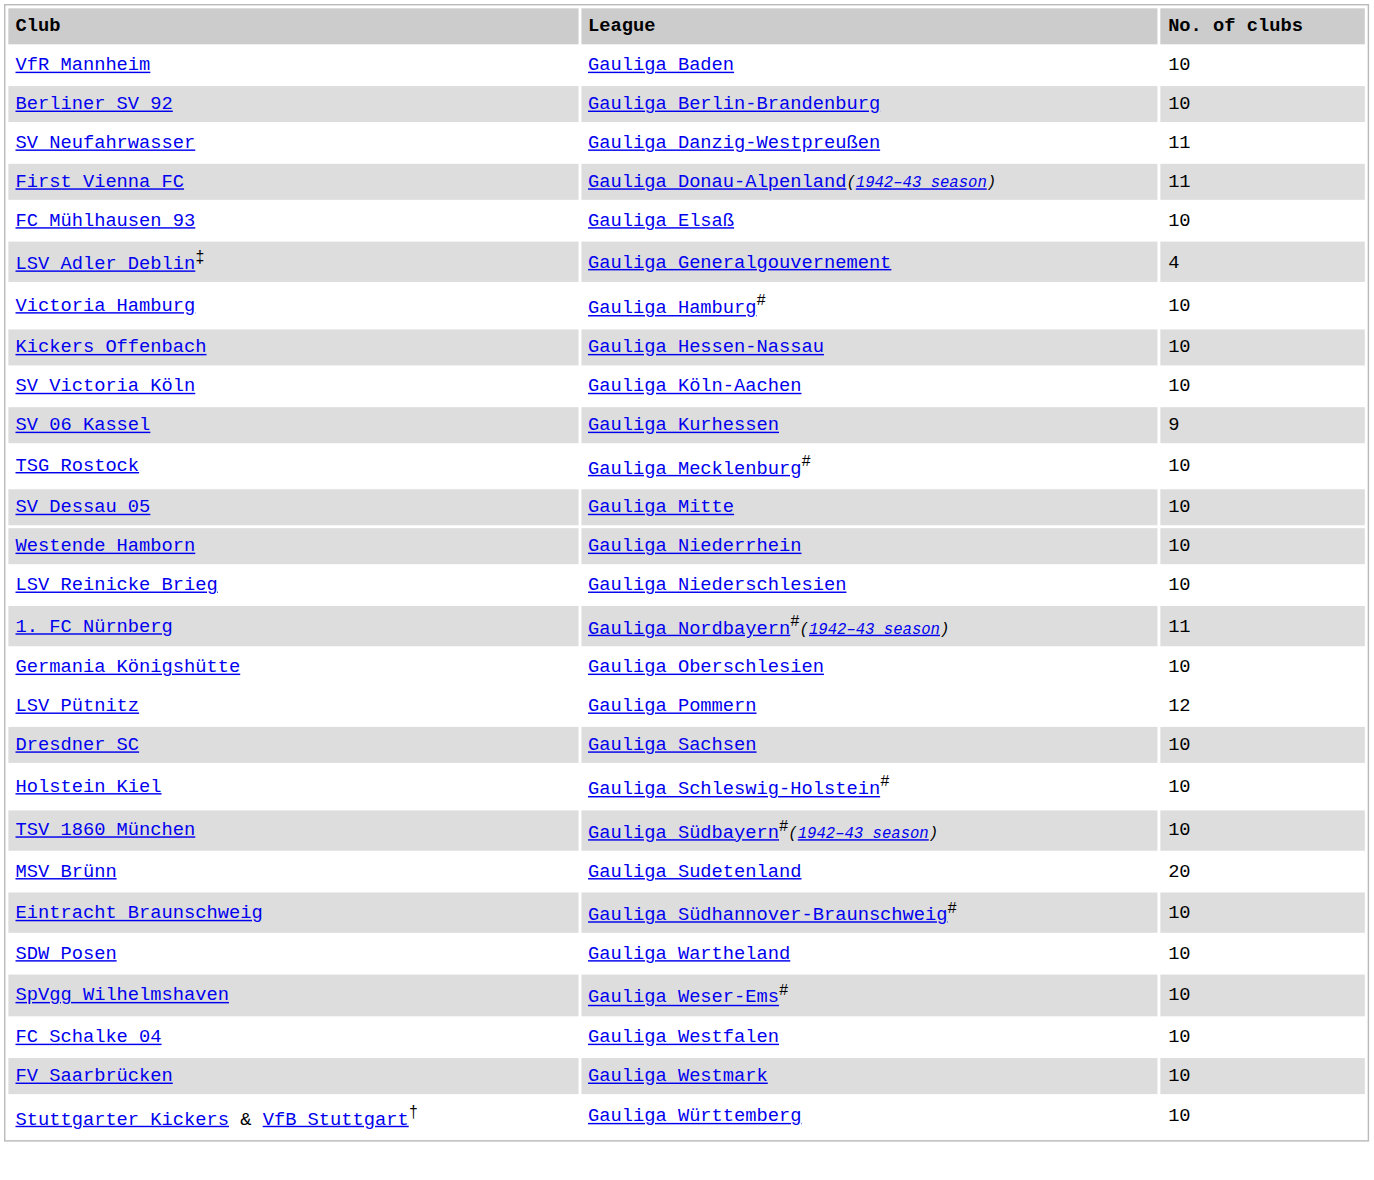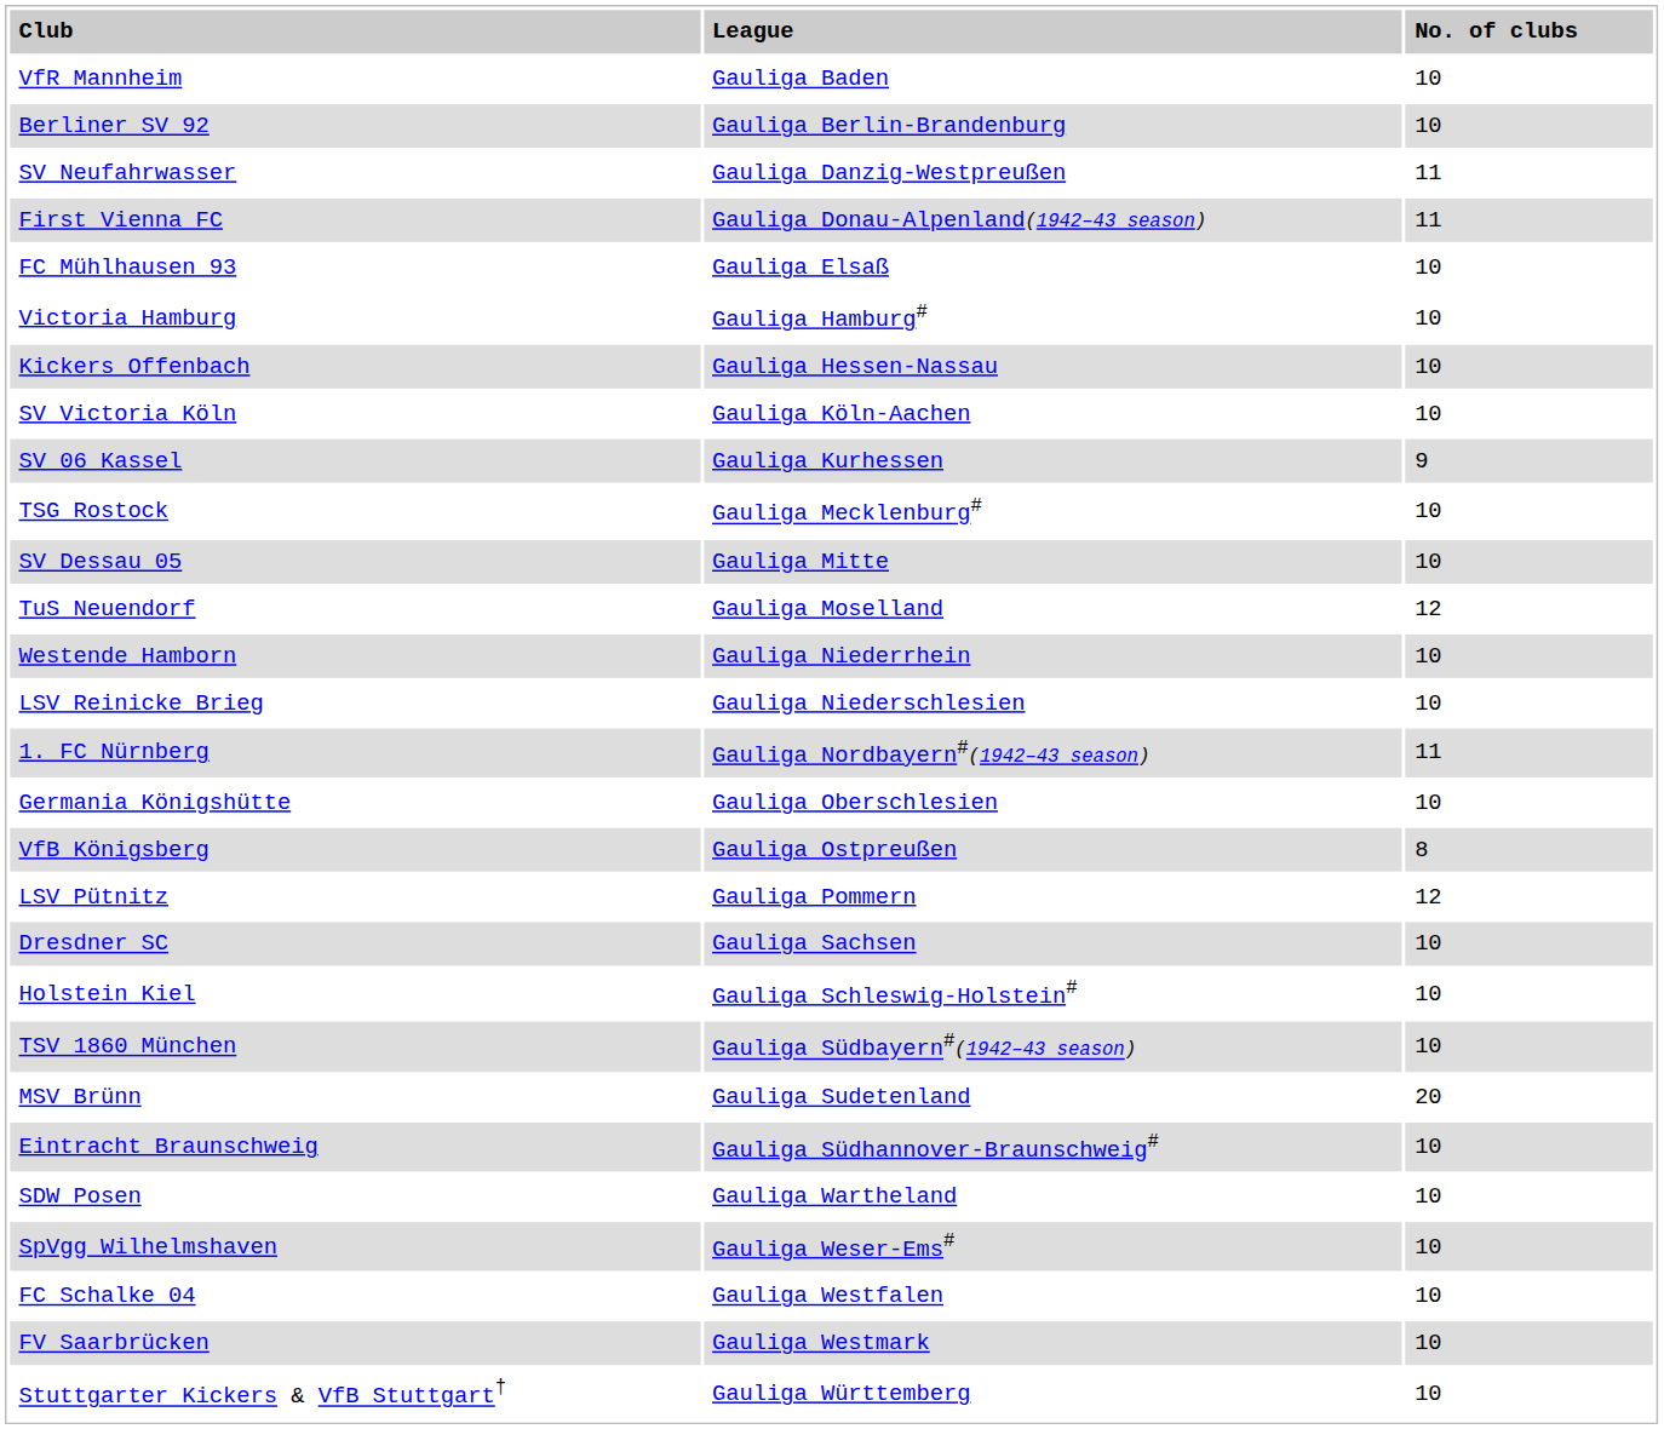 <table style="border:1px solid #bbb;background:#fff;" cellpadding="5" cellspacing="2" width="75%">
 <tr style="background:#ccc;font-weight:bold">
 <td>Club</td>
 <td>League</td>
 <td>No. of clubs</td>
 </tr>
 <tr>
 <td><a href='#'>VfR Mannheim</a></td>
 <td><a href='#'>Gauliga Baden</a></td>
 <td>10</td>
 </tr>
 <tr style="background:#ddd">
 <td><a href='#'>Berliner SV 92</a></td>
 <td><a href='#'>Gauliga Berlin-Brandenburg</a></td>
 <td>10</td>
 </tr>
 <tr>
 <td><a href='#'>SV Neufahrwasser</a></td>
 <td><a href='#'>Gauliga Danzig-Westpreußen</a></td>
 <td>11</td>
 </tr>
 <tr style="background:#ddd">
 <td><a href='#'>First Vienna FC</a></td>
 <td><a href='#'>Gauliga Donau-Alpenland</a><small><em>(<a href='#'>1942–43 season</a>)</em></small></td>
 <td>11</td>
 </tr>
 <tr>
 <td><a href='#'>FC Mühlhausen 93</a></td>
 <td><a href='#'>Gauliga Elsaß</a></td>
 <td>10</td>
 </tr>
-<tr style="background:#ddd">
-<td><a href='#'>LSV Adler Deblin</a><sup>‡</sup></td>
-<td><a href='#'>Gauliga Generalgouvernement</a></td>
-<td>4</td>
-</tr>
 <tr>
 <td><a href='#'>Victoria Hamburg</a></td>
 <td><a href='#'>Gauliga Hamburg</a><sup>#</sup></td>
 <td>10</td>
 </tr>
 <tr style="background:#ddd">
 <td><a href='#'>Kickers Offenbach</a></td>
 <td><a href='#'>Gauliga Hessen-Nassau</a></td>
 <td>10</td>
 </tr>
 <tr>
 <td><a href='#'>SV Victoria Köln</a></td>
 <td><a href='#'>Gauliga Köln-Aachen</a></td>
 <td>10</td>
 </tr>
 <tr style="background:#ddd">
 <td><a href='#'>SV 06 Kassel</a></td>
 <td><a href='#'>Gauliga Kurhessen</a></td>
 <td>9</td>
 </tr>
 <tr>
 <td><a href='#'>TSG Rostock</a></td>
 <td><a href='#'>Gauliga Mecklenburg</a><sup>#</sup></td>
 <td>10</td>
 </tr>
 <tr style="background:#ddd">
 <td><a href='#'>SV Dessau 05</a></td>
 <td><a href='#'>Gauliga Mitte</a></td>
 <td>10</td>
 </tr>
+<tr>
+<td><a href='#'>TuS Neuendorf</a></td>
+<td><a href='#'>Gauliga Moselland</a></td>
+<td>12</td>
+</tr>
 <tr style="background:#ddd">
 <td><a href='#'>Westende Hamborn</a></td>
 <td><a href='#'>Gauliga Niederrhein</a></td>
 <td>10</td>
 </tr>
 <tr>
 <td><a href='#'>LSV Reinicke Brieg</a></td>
 <td><a href='#'>Gauliga Niederschlesien</a></td>
 <td>10</td>
 </tr>
 <tr style="background:#ddd">
 <td><a href='#'>1. FC Nürnberg</a></td>
 <td><a href='#'>Gauliga Nordbayern</a><sup>#</sup><small><em>(<a href='#'>1942–43 season</a>)</em></small></td>
 <td>11</td>
 </tr>
 <tr>
 <td><a href='#'>Germania Königshütte</a></td>
 <td><a href='#'>Gauliga Oberschlesien</a></td>
 <td>10</td>
+</tr>
+<tr style="background:#ddd">
+<td><a href='#'>VfB Königsberg</a></td>
+<td><a href='#'>Gauliga Ostpreußen</a></td>
+<td>8</td>
 </tr>
 <tr>
 <td><a href='#'>LSV Pütnitz</a></td>
 <td><a href='#'>Gauliga Pommern</a></td>
 <td>12</td>
 </tr>
 <tr style="background:#ddd">
 <td><a href='#'>Dresdner SC</a></td>
 <td><a href='#'>Gauliga Sachsen</a></td>
 <td>10</td>
 </tr>
 <tr>
 <td><a href='#'>Holstein Kiel</a></td>
 <td><a href='#'>Gauliga Schleswig-Holstein</a><sup>#</sup></td>
 <td>10</td>
 </tr>
 <tr style="background:#ddd">
 <td><a href='#'>TSV 1860 München</a></td>
 <td><a href='#'>Gauliga Südbayern</a><sup>#</sup><small><em>(<a href='#'>1942–43 season</a>)</em></small></td>
 <td>10</td>
 </tr>
 <tr>
 <td><a href='#'>MSV Brünn</a></td>
 <td><a href='#'>Gauliga Sudetenland</a></td>
 <td>20</td>
 </tr>
 <tr style="background:#ddd">
 <td><a href='#'>Eintracht Braunschweig</a></td>
 <td><a href='#'>Gauliga Südhannover-Braunschweig</a><sup>#</sup></td>
 <td>10</td>
 </tr>
 <tr>
 <td><a href='#'>SDW Posen</a></td>
 <td><a href='#'>Gauliga Wartheland</a></td>
 <td>10</td>
 </tr>
 <tr style="background:#ddd">
 <td><a href='#'>SpVgg Wilhelmshaven</a></td>
 <td><a href='#'>Gauliga Weser-Ems</a><sup>#</sup></td>
 <td>10</td>
 </tr>
 <tr>
 <td><a href='#'>FC Schalke 04</a></td>
 <td><a href='#'>Gauliga Westfalen</a></td>
 <td>10</td>
 </tr>
 <tr style="background:#ddd">
 <td><a href='#'>FV Saarbrücken</a></td>
 <td><a href='#'>Gauliga Westmark</a></td>
 <td>10</td>
 </tr>
 <tr>
 <td><a href='#'>Stuttgarter Kickers</a> & <a href='#'>VfB Stuttgart</a><sup>†</sup></td>
 <td><a href='#'>Gauliga Württemberg</a></td>
 <td>10</td>
 </tr>
 </table>
